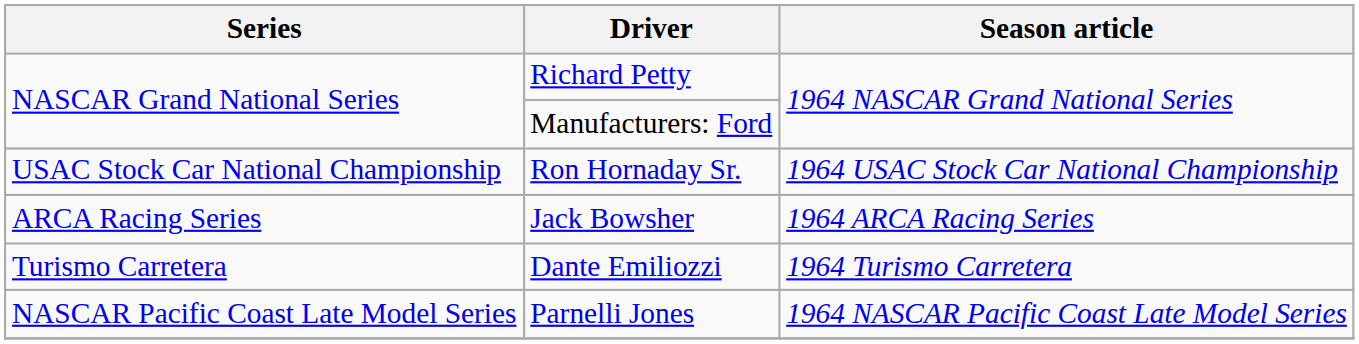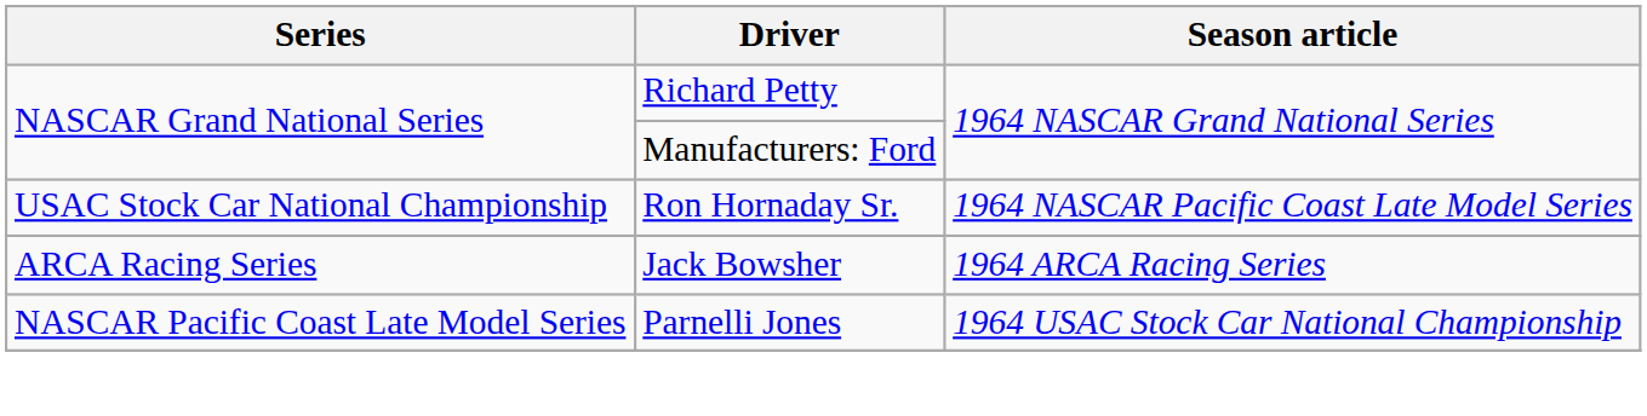 <table class="wikitable" style="font-size: 87%;">
 <tr>
 <th>Series</th>
 <th>Driver</th>
 <th>Season article</th>
 </tr>
 <tr>
 <td rowspan=2><a href='#'>NASCAR Grand National Series</a></td>
 <td> <a href='#'>Richard Petty</a></td>
 <td rowspan=2><em><a href='#'>1964 NASCAR Grand National Series</a></em></td>
 </tr>
 <tr>
 <td>Manufacturers:  <a href='#'>Ford</a></td>
 </tr>
 <tr>
 <td><a href='#'>USAC Stock Car National Championship</a></td>
 <td> <a href='#'>Ron Hornaday Sr.</a></td>
-<td><em><a href='#'>1964 USAC Stock Car National Championship</a></em></td>
+<td><em><a href='#'>1964 NASCAR Pacific Coast Late Model Series</a></em></td>
 </tr>
 <tr>
 <td><a href='#'>ARCA Racing Series</a></td>
 <td> <a href='#'>Jack Bowsher</a></td>
 <td><em><a href='#'>1964 ARCA Racing Series</a></em></td>
 </tr>
 <tr>
-<td><a href='#'>Turismo Carretera</a></td>
-<td> <a href='#'>Dante Emiliozzi</a></td>
-<td><em><a href='#'>1964 Turismo Carretera</a></em></td>
-</tr>
-<tr>
 <td><a href='#'>NASCAR Pacific Coast Late Model Series</a></td>
 <td> <a href='#'>Parnelli Jones</a></td>
-<td><em><a href='#'>1964 NASCAR Pacific Coast Late Model Series</a></em></td>
+<td><em><a href='#'>1964 USAC Stock Car National Championship</a></em></td>
 </tr>
 <tr>
 </tr>
 </table>
